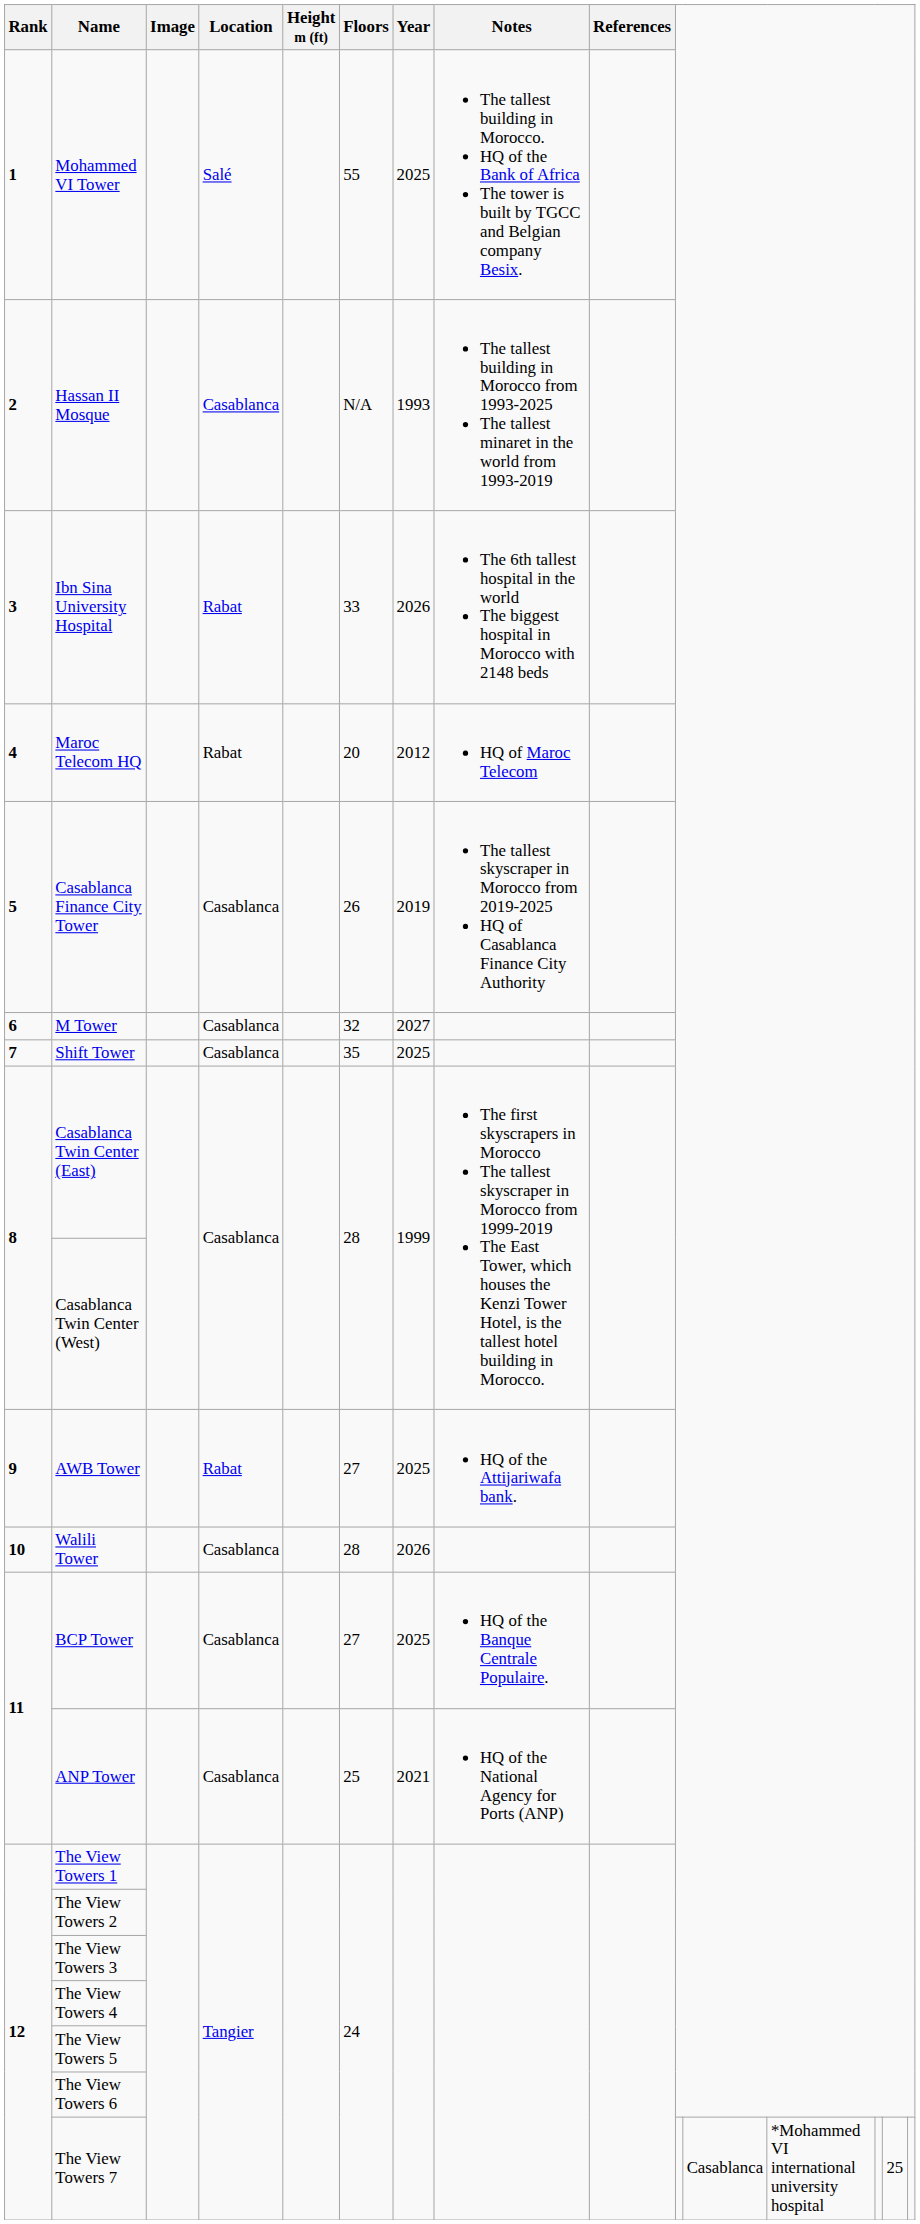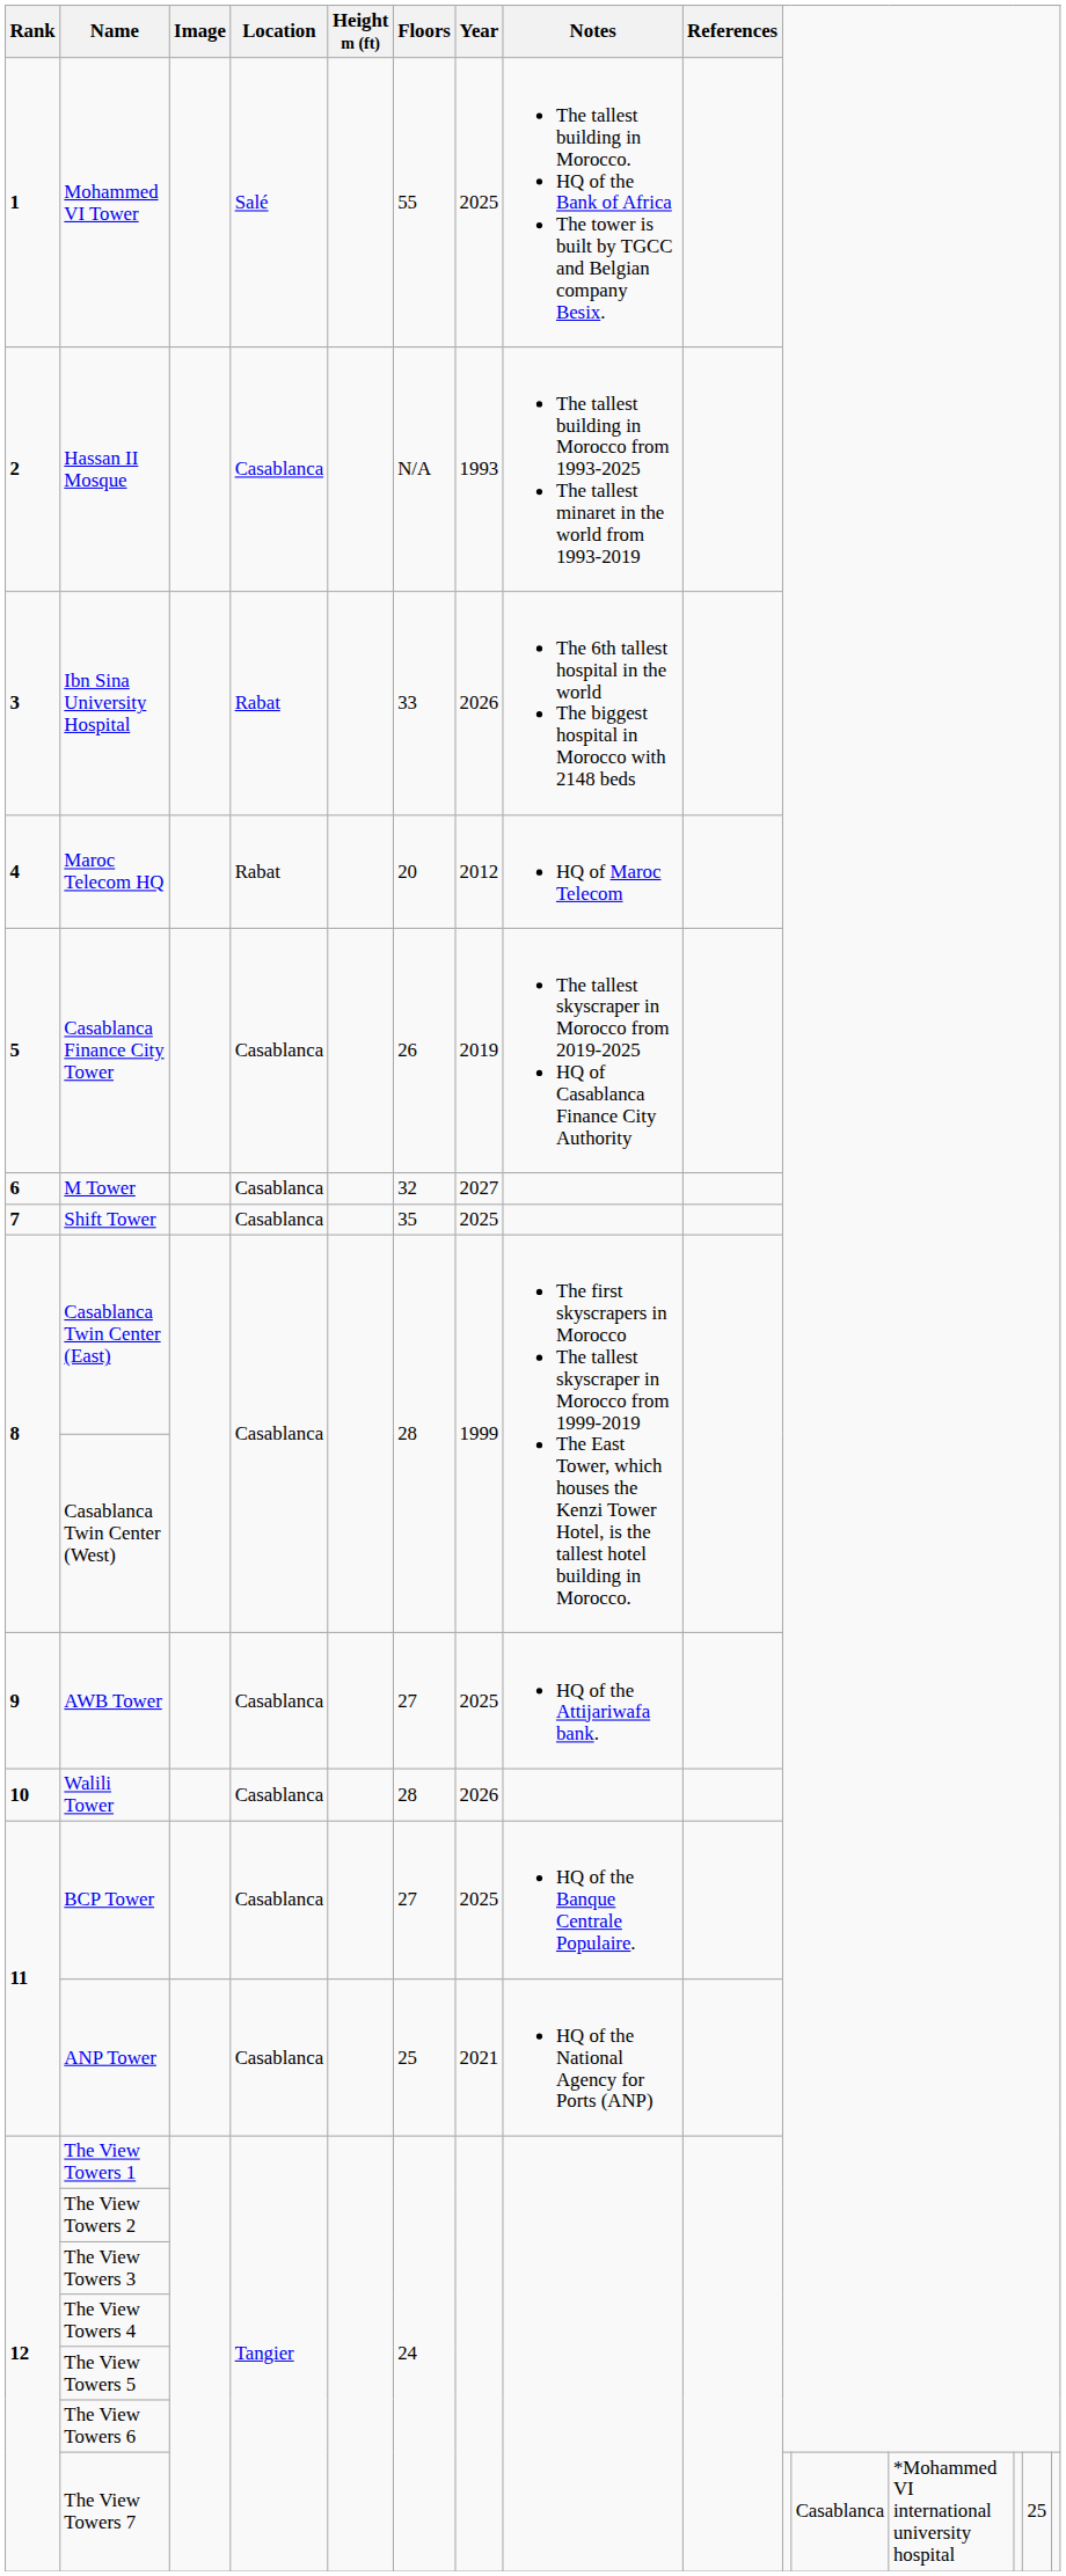 <table class="wikitable sortable wikitable defaultcenter">
 <tr>
 <th>Rank</th>
 <th>Name</th>
 <th>Image</th>
 <th>Location</th>
 <th>Height<br><small>m (ft)</small></th>
 <th>Floors</th>
 <th>Year</th>
 <th>Notes</th>
 <th>References</th>
 </tr>
 <tr>
 <td><strong>1</strong></td>
 <td><a href='#'>Mohammed VI Tower</a></td>
 <td></td>
 <td><a href='#'>Salé</a></td>
 <td></td>
 <td>55</td>
 <td>2025</td>
 <td><br><ul><li>The tallest building in Morocco.</li><li>HQ of the <a href='#'>Bank of Africa</a></li><li>The tower is built by TGCC and Belgian company <a href='#'>Besix</a>.</li></ul></td>
 <td></td>
 </tr>
 <tr>
 <td><strong>2</strong></td>
 <td><a href='#'>Hassan II Mosque</a></td>
 <td></td>
 <td><a href='#'>Casablanca</a></td>
 <td></td>
 <td>N/A</td>
 <td>1993</td>
 <td><br><ul><li>The tallest building in Morocco from 1993-2025</li><li>The tallest minaret in the world from 1993-2019</li></ul></td>
 <td></td>
 </tr>
 <tr>
 <td><strong>3</strong></td>
 <td><a href='#'>Ibn Sina University Hospital</a></td>
 <td></td>
 <td><a href='#'>Rabat</a></td>
 <td></td>
 <td>33</td>
 <td>2026</td>
 <td><br><ul><li>The 6th tallest hospital in the world</li><li>The biggest hospital in Morocco with 2148 beds</li></ul></td>
 <td></td>
 </tr>
 <tr>
 <td><strong>4</strong></td>
 <td><a href='#'>Maroc Telecom HQ</a></td>
 <td></td>
 <td>Rabat</td>
 <td></td>
 <td>20</td>
 <td>2012</td>
 <td><br><ul><li>HQ of <a href='#'>Maroc Telecom</a></li></ul></td>
 <td></td>
 </tr>
 <tr>
 <td><strong>5</strong></td>
 <td><a href='#'>Casablanca Finance City Tower</a></td>
 <td></td>
 <td>Casablanca</td>
 <td></td>
 <td>26</td>
 <td>2019</td>
 <td><br><ul><li>The tallest skyscraper in Morocco from 2019-2025</li><li>HQ of Casablanca Finance City Authority</li></ul></td>
 <td></td>
 </tr>
 <tr>
 <td><strong>6</strong></td>
 <td><a href='#'>M Tower</a></td>
 <td></td>
 <td>Casablanca</td>
 <td></td>
 <td>32</td>
 <td>2027</td>
 <td></td>
 <td></td>
 </tr>
 <tr>
 <td><strong>7</strong></td>
 <td><a href='#'>Shift Tower</a></td>
 <td></td>
 <td>Casablanca</td>
 <td></td>
 <td>35</td>
 <td>2025</td>
 <td></td>
 <td></td>
 </tr>
 <tr>
 <td rowspan="2"><strong>8</strong></td>
 <td><a href='#'>Casablanca Twin Center (East)</a></td>
 <td rowspan="2"></td>
 <td rowspan="2">Casablanca</td>
 <td rowspan="2"></td>
 <td rowspan="2">28</td>
 <td rowspan="2">1999</td>
 <td rowspan="2"><br><ul><li>The first skyscrapers in Morocco</li><li>The tallest skyscraper in Morocco from 1999-2019</li><li>The East Tower, which houses the Kenzi Tower Hotel, is the tallest hotel building in Morocco.</li></ul></td>
 <td rowspan="2"></td>
 </tr>
 <tr>
 <td>Casablanca Twin Center (West)</td>
 </tr>
 <tr>
 <td><strong>9</strong></td>
 <td><a href='#'>AWB Tower</a></td>
 <td></td>
-<td><a href='#'>Rabat</a></td>
+<td>Casablanca</td>
 <td></td>
 <td>27</td>
 <td>2025</td>
 <td><br><ul><li>HQ of the <a href='#'>Attijariwafa bank</a>.</li></ul></td>
 <td></td>
 </tr>
 <tr ->
 <td><strong>10</strong></td>
 <td><a href='#'>Walili Tower</a></td>
 <td></td>
 <td>Casablanca</td>
 <td></td>
 <td>28</td>
 <td>2026</td>
 <td></td>
 <td></td>
 </tr>
 <tr>
 <td rowspan="2"><strong>11</strong></td>
 <td><a href='#'>BCP Tower</a></td>
 <td></td>
 <td>Casablanca</td>
 <td></td>
 <td>27</td>
 <td>2025</td>
 <td><br><ul><li>HQ of the <a href='#'>Banque Centrale Populaire</a>.</li></ul></td>
 <td></td>
 </tr>
 <tr>
 <td><a href='#'>ANP Tower</a></td>
 <td></td>
 <td>Casablanca</td>
 <td></td>
 <td>25</td>
 <td>2021</td>
 <td><br><ul><li>HQ of the National Agency for Ports (ANP)</li></ul></td>
 <td></td>
 </tr>
 <tr ->
 <td rowspan="7"><strong>12</strong></td>
 <td><a href='#'>The View Towers 1</a></td>
 <td rowspan="7"></td>
 <td rowspan="7"><a href='#'>Tangier</a></td>
 <td rowspan="7"></td>
 <td rowspan="7">24</td>
 <td rowspan="7"></td>
 <td rowspan="7"></td>
 <td rowspan="7"></td>
 </tr>
 <tr ->
 <td>The View Towers 2</td>
 </tr>
 <tr ->
 <td>The View Towers 3</td>
 </tr>
 <tr ->
 <td>The View Towers 4</td>
 </tr>
 <tr ->
 <td>The View Towers 5</td>
 </tr>
 <tr ->
 <td>The View Towers 6</td>
 </tr>
 <tr ->
 <td>The View Towers 7</td>
 <td></td>
 <td>Casablanca</td>
 <td>*Mohammed VI international university hospital</td>
 <td></td>
 <td>25</td>
 <td></td>
 </tr>
 </table>
